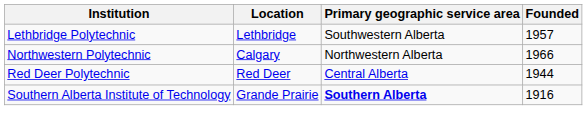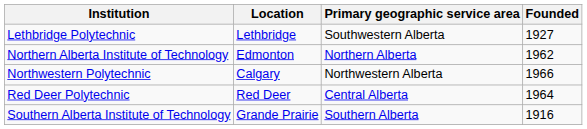 <table class="wikitable sortable">
 <tr>
 <th>Institution</th>
 <th>Location</th>
 <th>Primary geographic service area</th>
 <th>Founded</th>
 </tr>
 <tr>
 <td><a href='#'>Lethbridge Polytechnic</a></td>
 <td><a href='#'>Lethbridge</a></td>
 <td>Southwestern Alberta</td>
-<td>1957</td>
+<td>1927</td>
+</tr>
+<tr>
+<td><a href='#'>Northern Alberta Institute of Technology</a></td>
+<td><a href='#'>Edmonton</a></td>
+<td><a href='#'>Northern Alberta</a></td>
+<td>1962</td>
 </tr>
 <tr>
 <td><a href='#'>Northwestern Polytechnic</a></td>
 <td><a href='#'>Calgary</a></td>
 <td>Northwestern Alberta</td>
 <td>1966</td>
 </tr>
 <tr>
 <td><a href='#'>Red Deer Polytechnic</a></td>
 <td><a href='#'>Red Deer</a></td>
 <td><a href='#'>Central Alberta</a></td>
-<td>1944</td>
+<td>1964</td>
 </tr>
 <tr>
 <td><a href='#'>Southern Alberta Institute of Technology</a></td>
 <td><a href='#'>Grande Prairie</a></td>
-<td><strong><a href='#'>Southern Alberta</a></strong></td>
+<td><a href='#'>Southern Alberta</a></td>
 <td>1916</td>
 </tr>
 </table>
